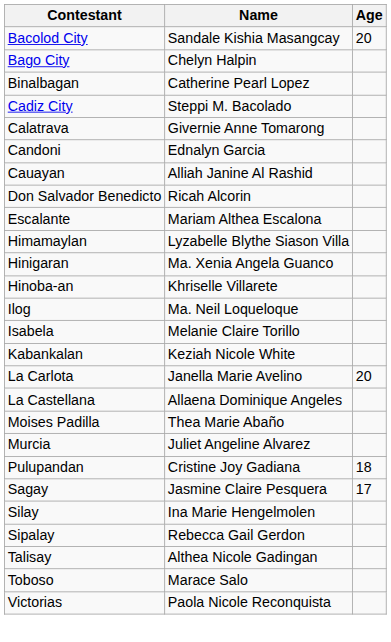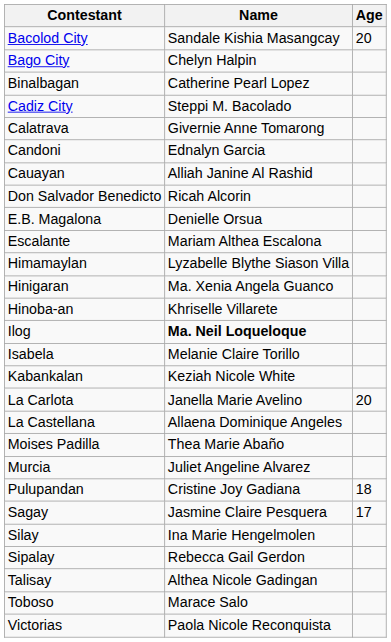 <table class="wikitable">
 <tr>
 <th>Contestant</th>
 <th>Name</th>
 <th>Age</th>
 </tr>
 <tr>
 <td><a href='#'>Bacolod City</a></td>
 <td>Sandale Kishia Masangcay </td>
 <td>20</td>
 </tr>
 <tr>
 <td><a href='#'>Bago City</a></td>
 <td>Chelyn Halpin </td>
 <td></td>
 </tr>
 <tr>
 <td>Binalbagan</td>
 <td>Catherine Pearl Lopez </td>
 <td></td>
 </tr>
 <tr>
 <td><a href='#'>Cadiz City</a></td>
 <td>Steppi M. Bacolado </td>
 <td></td>
 </tr>
 <tr>
 <td>Calatrava</td>
 <td>Givernie Anne Tomarong </td>
 <td></td>
 </tr>
 <tr>
 <td>Candoni</td>
 <td>Ednalyn Garcia </td>
 <td></td>
 </tr>
 <tr>
 <td>Cauayan</td>
 <td>Alliah Janine Al Rashid </td>
 <td></td>
 </tr>
 <tr>
 <td>Don Salvador Benedicto</td>
 <td>Ricah Alcorin </td>
 <td></td>
 </tr>
 <tr>
+<td>E.B. Magalona</td>
+<td>Denielle Orsua </td>
+<td></td>
+</tr>
+<tr>
 <td>Escalante</td>
 <td>Mariam Althea Escalona </td>
 <td></td>
 </tr>
 <tr>
 <td>Himamaylan</td>
 <td>Lyzabelle Blythe Siason Villa </td>
 <td></td>
 </tr>
 <tr>
 <td>Hinigaran</td>
 <td>Ma. Xenia Angela Guanco  </td>
 <td></td>
 </tr>
 <tr>
 <td>Hinoba-an</td>
 <td>Khriselle Villarete </td>
 <td></td>
 </tr>
 <tr>
 <td>Ilog</td>
-<td>Ma. Neil Loqueloque </td>
+<td><strong>Ma. Neil Loqueloque </strong></td>
 <td></td>
 </tr>
 <tr>
 <td>Isabela</td>
 <td>Melanie Claire Torillo </td>
 <td></td>
 </tr>
 <tr>
 <td>Kabankalan</td>
 <td>Keziah Nicole White </td>
 <td></td>
 </tr>
 <tr>
 <td>La Carlota</td>
 <td>Janella Marie Avelino</td>
 <td>20</td>
 </tr>
 <tr>
 <td>La Castellana</td>
 <td>Allaena Dominique Angeles  </td>
 <td></td>
 </tr>
 <tr>
 <td>Moises Padilla</td>
 <td>Thea Marie Abaño </td>
 <td></td>
 </tr>
 <tr>
 <td>Murcia</td>
 <td>Juliet Angeline Alvarez </td>
 <td></td>
 </tr>
 <tr>
 <td>Pulupandan</td>
 <td>Cristine Joy Gadiana</td>
 <td>18</td>
 </tr>
 <tr>
 <td>Sagay</td>
 <td>Jasmine Claire Pesquera </td>
 <td>17</td>
 </tr>
 <tr>
 <td>Silay</td>
 <td>Ina Marie Hengelmolen </td>
 <td></td>
 </tr>
 <tr>
 <td>Sipalay</td>
 <td>Rebecca Gail Gerdon </td>
 <td></td>
 </tr>
 <tr>
 <td>Talisay</td>
 <td>Althea Nicole Gadingan </td>
 <td></td>
 </tr>
 <tr>
 <td>Toboso</td>
 <td>Marace Salo </td>
 <td></td>
 </tr>
 <tr>
 <td>Victorias</td>
 <td>Paola Nicole Reconquista</td>
 <td></td>
 </tr>
 </table>
